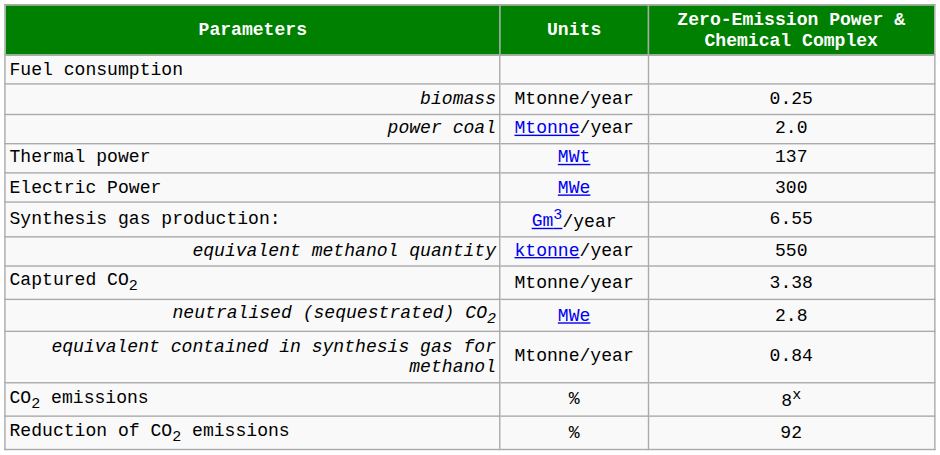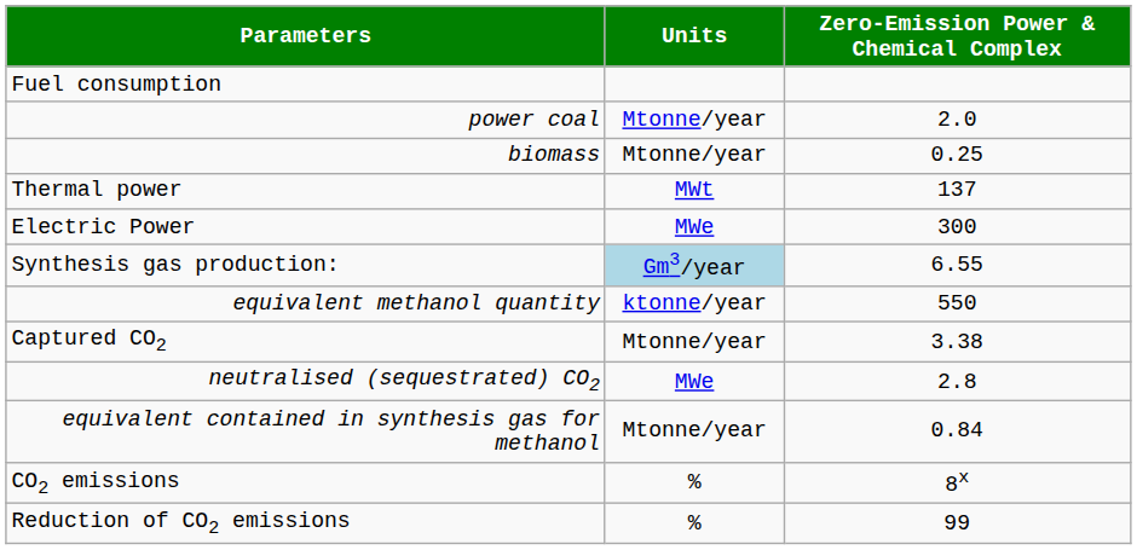 <table class="wikitable" style="margin: 1em auto 1em auto">
 <tr>
 <th width="350" style="background:green; color:white">Parameters</th>
 <th width="100" style="background:green; color:white">Units</th>
 <th width="200" style="background:green; color:white">Zero-Emission Power &<br>Chemical Complex</th>
 </tr>
 <tr>
 <td>Fuel consumption</td>
 <td></td>
 <td></td>
 </tr>
 <tr>
+<td align="right"><em>power coal</em></td>
+<td align="center"><a href='#'>Mtonne</a>/year</td>
+<td align="center">2.0</td>
+</tr>
+<tr>
 <td align="right"><em>biomass</em></td>
 <td align="center">Mtonne/year</td>
 <td align="center">0.25</td>
-</tr>
-<tr>
-<td align="right"><em>power coal</em></td>
-<td align="center"><a href='#'>Mtonne</a>/year</td>
-<td align="center">2.0</td>
 </tr>
 <tr>
 <td>Thermal power</td>
 <td align="center"><a href='#'>MWt</a></td>
 <td align="center">137</td>
 </tr>
 <tr>
 <td>Electric Power</td>
 <td align="center"><a href='#'>MWe</a></td>
 <td align="center">300</td>
 </tr>
 <tr>
 <td>Synthesis gas production:</td>
-<td align="center"><a href='#'>Gm<sup>3</sup></a>/year</td>
+<td align="center" style="background: lightblue;"><a href='#'>Gm<sup>3</sup></a>/year</td>
 <td align="center">6.55</td>
 </tr>
 <tr>
 <td align="right"><em>equivalent methanol quantity</em></td>
 <td align="center"><a href='#'>ktonne</a>/year</td>
 <td align="center">550</td>
 </tr>
 <tr>
 <td>Captured CO<sub>2</sub></td>
 <td align="center">Mtonne/year</td>
 <td align="center">3.38</td>
 </tr>
 <tr>
 <td align="right"><em>neutralised (sequestrated) CO<sub>2</sub></em></td>
 <td align="center"><a href='#'>MWe</a></td>
 <td align="center">2.8</td>
 </tr>
 <tr>
 <td align="right"><em>equivalent contained in synthesis gas for methanol</em></td>
 <td align="center">Mtonne/year</td>
 <td align="center">0.84</td>
 </tr>
 <tr>
 <td>CO<sub>2</sub> emissions</td>
 <td align="center">%</td>
 <td align="center">8<sup>x</sup></td>
 </tr>
 <tr>
 <td>Reduction of CO<sub>2</sub> emissions</td>
 <td align="center">%</td>
-<td align="center">92</td>
+<td align="center">99</td>
 </tr>
 </table>
